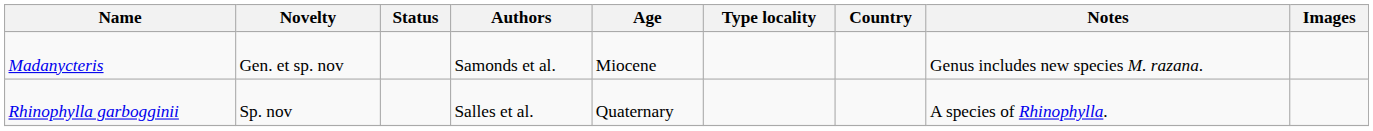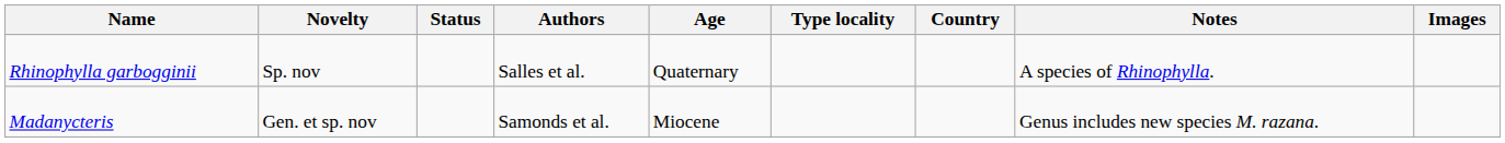 <table class="wikitable sortable" align="center" width="100%">
 <tr>
 <th>Name</th>
 <th>Novelty</th>
 <th>Status</th>
 <th>Authors</th>
 <th>Age</th>
 <th>Type locality</th>
 <th>Country</th>
 <th>Notes</th>
 <th>Images</th>
 </tr>
 <tr>
+<td><br><em><a href='#'>Rhinophylla garbogginii</a></em></td>
+<td><br>Sp. nov</td>
+<td></td>
+<td><br>Salles et al.</td>
+<td><br>Quaternary</td>
+<td></td>
+<td><br></td>
+<td><br>A species of <em><a href='#'>Rhinophylla</a></em>.</td>
+<td></td>
+</tr>
+<tr>
 <td><br><em><a href='#'>Madanycteris</a></em></td>
 <td><br>Gen. et sp. nov</td>
 <td></td>
 <td><br>Samonds et al.</td>
 <td><br>Miocene</td>
 <td></td>
 <td><br></td>
 <td><br>Genus includes new species <em>M. razana</em>.</td>
 <td></td>
 </tr>
 <tr>
-<td><br><em><a href='#'>Rhinophylla garbogginii</a></em></td>
-<td><br>Sp. nov</td>
-<td></td>
-<td><br>Salles et al.</td>
-<td><br>Quaternary</td>
-<td></td>
-<td><br></td>
-<td><br>A species of <em><a href='#'>Rhinophylla</a></em>.</td>
-<td></td>
-</tr>
-<tr>
 </tr>
 </table>
